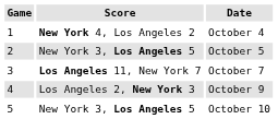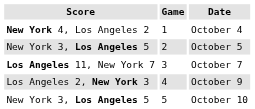 <table border="0" cellspacing="3" cellpadding="3">
 <tr style="background: #e3e3e3;">
+<th>Score</th>
 <th>Game</th>
-<th>Score</th>
 <th>Date</th>
 </tr>
 <tr>
+<td><strong>New York</strong> 4, Los Angeles 2</td>
 <td>1</td>
-<td><strong>New York</strong> 4, Los Angeles 2</td>
 <td>October 4</td>
 </tr>
 <tr style="background: #e3e3e3;">
+<td>New York 3, <strong>Los Angeles</strong> 5</td>
 <td>2</td>
-<td>New York 3, <strong>Los Angeles</strong> 5</td>
 <td>October 5</td>
 </tr>
 <tr>
+<td><strong>Los Angeles</strong> 11, New York 7</td>
 <td>3</td>
-<td><strong>Los Angeles</strong> 11, New York 7</td>
 <td>October 7</td>
 </tr>
 <tr style="background: #e3e3e3;">
+<td>Los Angeles 2, <strong>New York</strong> 3</td>
 <td>4</td>
-<td>Los Angeles 2, <strong>New York</strong> 3</td>
 <td>October 9</td>
 </tr>
 <tr>
+<td>New York 3, <strong>Los Angeles</strong> 5</td>
 <td>5</td>
-<td>New York 3, <strong>Los Angeles</strong> 5</td>
 <td>October 10</td>
 </tr>
 </table>
